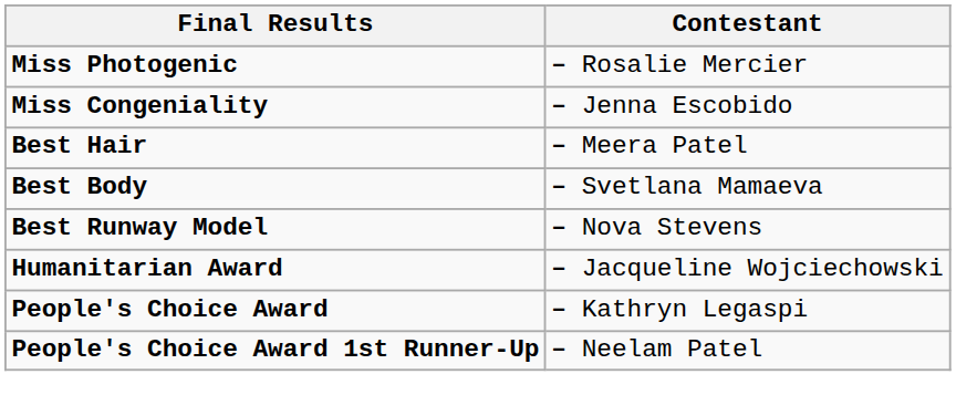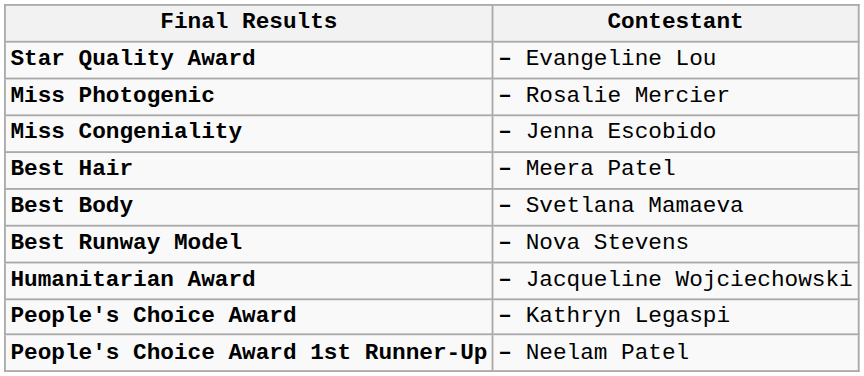 <table class="wikitable sortable" style="font-size: 95%;">
 <tr>
 <th>Final Results</th>
 <th>Contestant</th>
+</tr>
+<tr>
+<td><strong>Star Quality Award</strong></td>
+<td><strong> – </strong>Evangeline Lou</td>
 </tr>
 <tr>
 <td><strong>Miss Photogenic</strong></td>
 <td><strong> – </strong>Rosalie Mercier</td>
 </tr>
 <tr>
 <td><strong>Miss Congeniality</strong></td>
 <td><strong> – </strong>Jenna Escobido</td>
 </tr>
 <tr>
 <td><strong>Best Hair</strong></td>
 <td><strong> – </strong>Meera Patel</td>
 </tr>
 <tr>
 <td><strong>Best Body</strong></td>
 <td><strong> – </strong>Svetlana Mamaeva</td>
 </tr>
 <tr>
 <td><strong>Best Runway Model</strong></td>
 <td><strong> – </strong>Nova Stevens</td>
 </tr>
 <tr>
 <td><strong>Humanitarian Award</strong></td>
 <td><strong> – </strong>Jacqueline Wojciechowski</td>
 </tr>
 <tr>
 <td><strong>People's Choice Award</strong></td>
 <td><strong> – </strong>Kathryn Legaspi</td>
 </tr>
 <tr>
 <td><strong>People's Choice Award 1st Runner-Up</strong></td>
 <td><strong> – </strong>Neelam Patel</td>
 </tr>
 </table>
